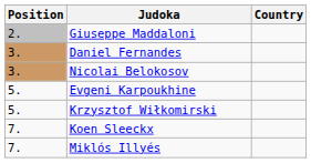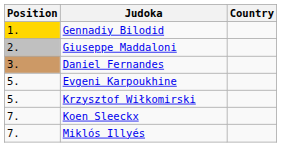 <table class=wikitable>
 <tr>
 <th width=10>Position</th>
 <th width=200>Judoka</th>
 <th width=10>Country</th>
+</tr>
+<tr>
+<td bgcolor=gold>1.</td>
+<td><a href='#'>Gennadiy Bilodid</a></td>
+<td></td>
 </tr>
 <tr>
 <td bgcolor="silver">2.</td>
 <td><a href='#'>Giuseppe Maddaloni</a></td>
 <td></td>
 </tr>
 <tr>
 <td bgcolor="CC9966">3.</td>
 <td><a href='#'>Daniel Fernandes</a></td>
-<td></td>
-</tr>
-<tr>
-<td bgcolor="CC9966">3.</td>
-<td><a href='#'>Nicolai Belokosov</a></td>
 <td></td>
 </tr>
 <tr>
 <td>5.</td>
 <td><a href='#'>Evgeni Karpoukhine</a></td>
 <td></td>
 </tr>
 <tr>
 <td>5.</td>
 <td><a href='#'>Krzysztof Wiłkomirski</a></td>
 <td></td>
 </tr>
 <tr>
 <td>7.</td>
 <td><a href='#'>Koen Sleeckx</a></td>
 <td></td>
 </tr>
 <tr>
 <td>7.</td>
 <td><a href='#'>Miklós Illyés</a></td>
 <td></td>
 </tr>
 </table>
